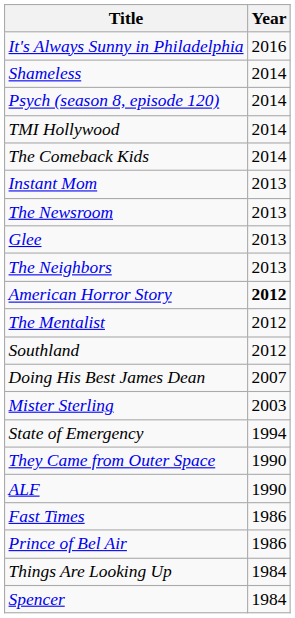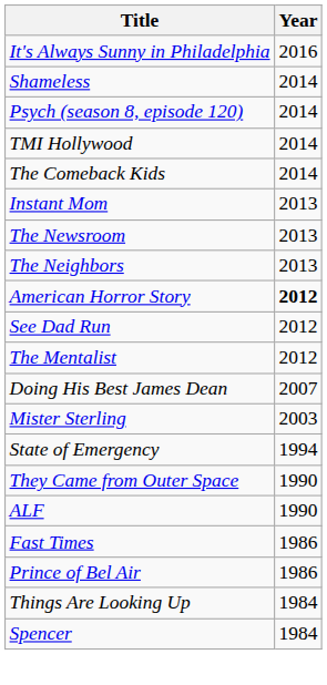 <table class="wikitable">
 <tr>
 <th>Title</th>
 <th>Year</th>
 </tr>
 <tr>
 <td><a href='#'><em>It's Always Sunny in Philadelphia</em></a></td>
 <td>2016</td>
 </tr>
 <tr>
 <td><a href='#'><em>Shameless</em></a></td>
 <td>2014</td>
 </tr>
 <tr>
 <td><a href='#'><em>Psych (season 8, episode 120)</em></a></td>
 <td>2014</td>
 </tr>
 <tr>
 <td><em>TMI Hollywood</em></td>
 <td>2014</td>
 </tr>
 <tr>
 <td><em>The Comeback Kids</em></td>
 <td>2014</td>
 </tr>
 <tr>
 <td><em><a href='#'>Instant Mom</a></em></td>
 <td>2013</td>
 </tr>
 <tr>
 <td><em><a href='#'>The Newsroom</a></em></td>
 <td>2013</td>
 </tr>
 <tr>
-<td><em><a href='#'>Glee</a></em></td>
-<td>2013</td>
-</tr>
-<tr>
 <td><em><a href='#'>The Neighbors</a></em></td>
 <td>2013</td>
 </tr>
 <tr>
 <td><em><a href='#'>American Horror Story</a></em></td>
 <td><strong>2012</strong></td>
 </tr>
 <tr>
-<td><em><a href='#'>The Mentalist</a></em></td>
+<td><em><a href='#'>See Dad Run</a></em></td>
 <td>2012</td>
 </tr>
 <tr>
-<td><em>Southland</em></td>
+<td><em><a href='#'>The Mentalist</a></em></td>
 <td>2012</td>
 </tr>
 <tr>
 <td><em>Doing His Best James Dean</em></td>
 <td>2007</td>
 </tr>
 <tr>
 <td><em><a href='#'>Mister Sterling</a></em></td>
 <td>2003</td>
 </tr>
 <tr>
 <td><em>State of Emergency</em></td>
 <td>1994</td>
 </tr>
 <tr>
 <td><em><a href='#'>They Came from Outer Space</a></em></td>
 <td>1990</td>
 </tr>
 <tr>
 <td><em><a href='#'>ALF</a></em></td>
 <td>1990</td>
 </tr>
 <tr>
 <td><em><a href='#'>Fast Times</a></em></td>
 <td>1986</td>
 </tr>
 <tr>
 <td><em><a href='#'>Prince of Bel Air</a></em></td>
 <td>1986</td>
 </tr>
 <tr>
 <td><em>Things Are Looking Up</em></td>
 <td>1984</td>
 </tr>
 <tr>
 <td><em><a href='#'>Spencer</a></em></td>
 <td>1984</td>
 </tr>
 </table>
